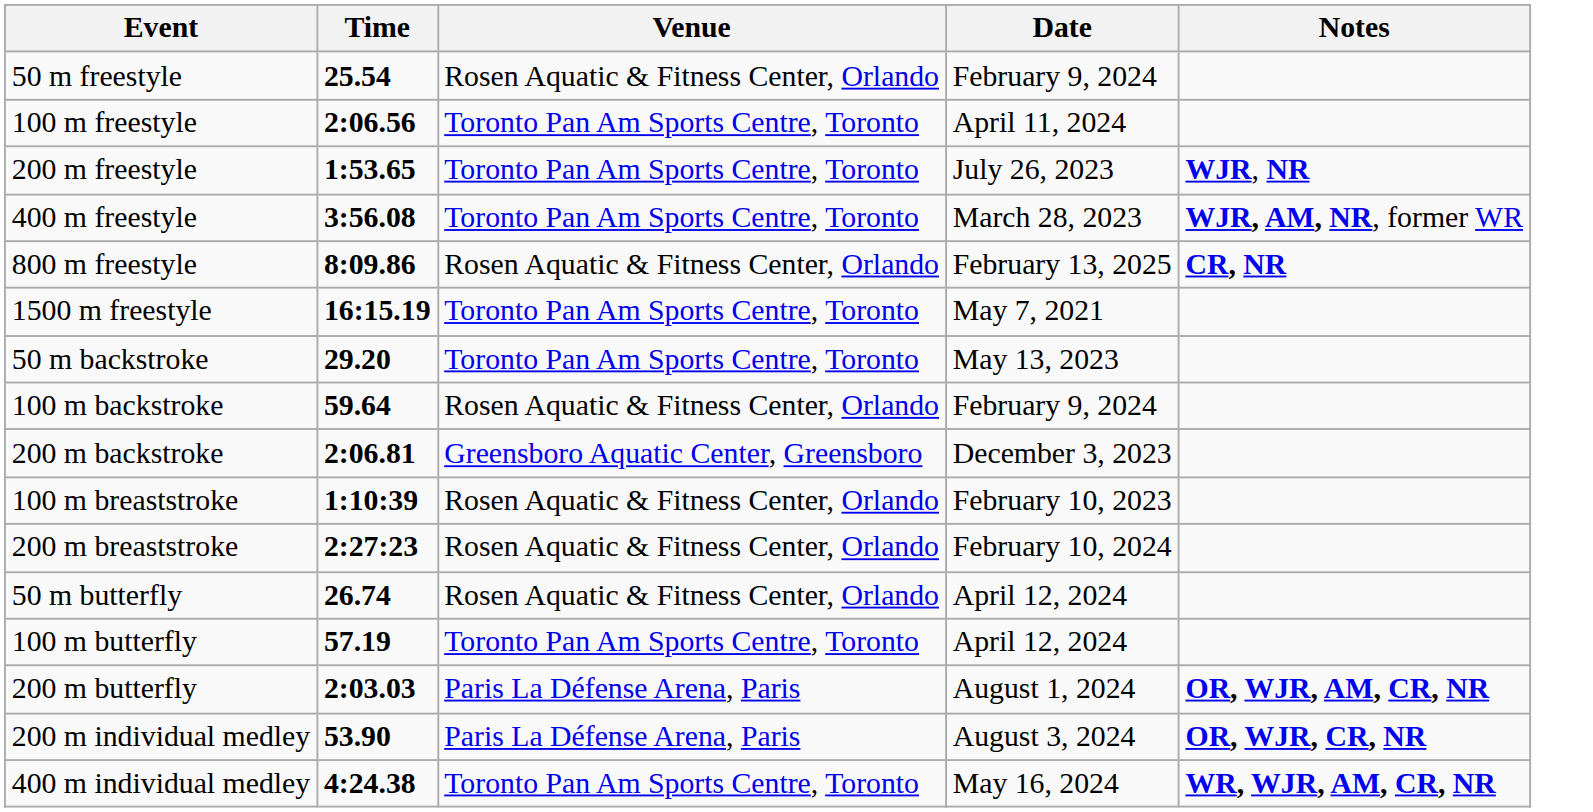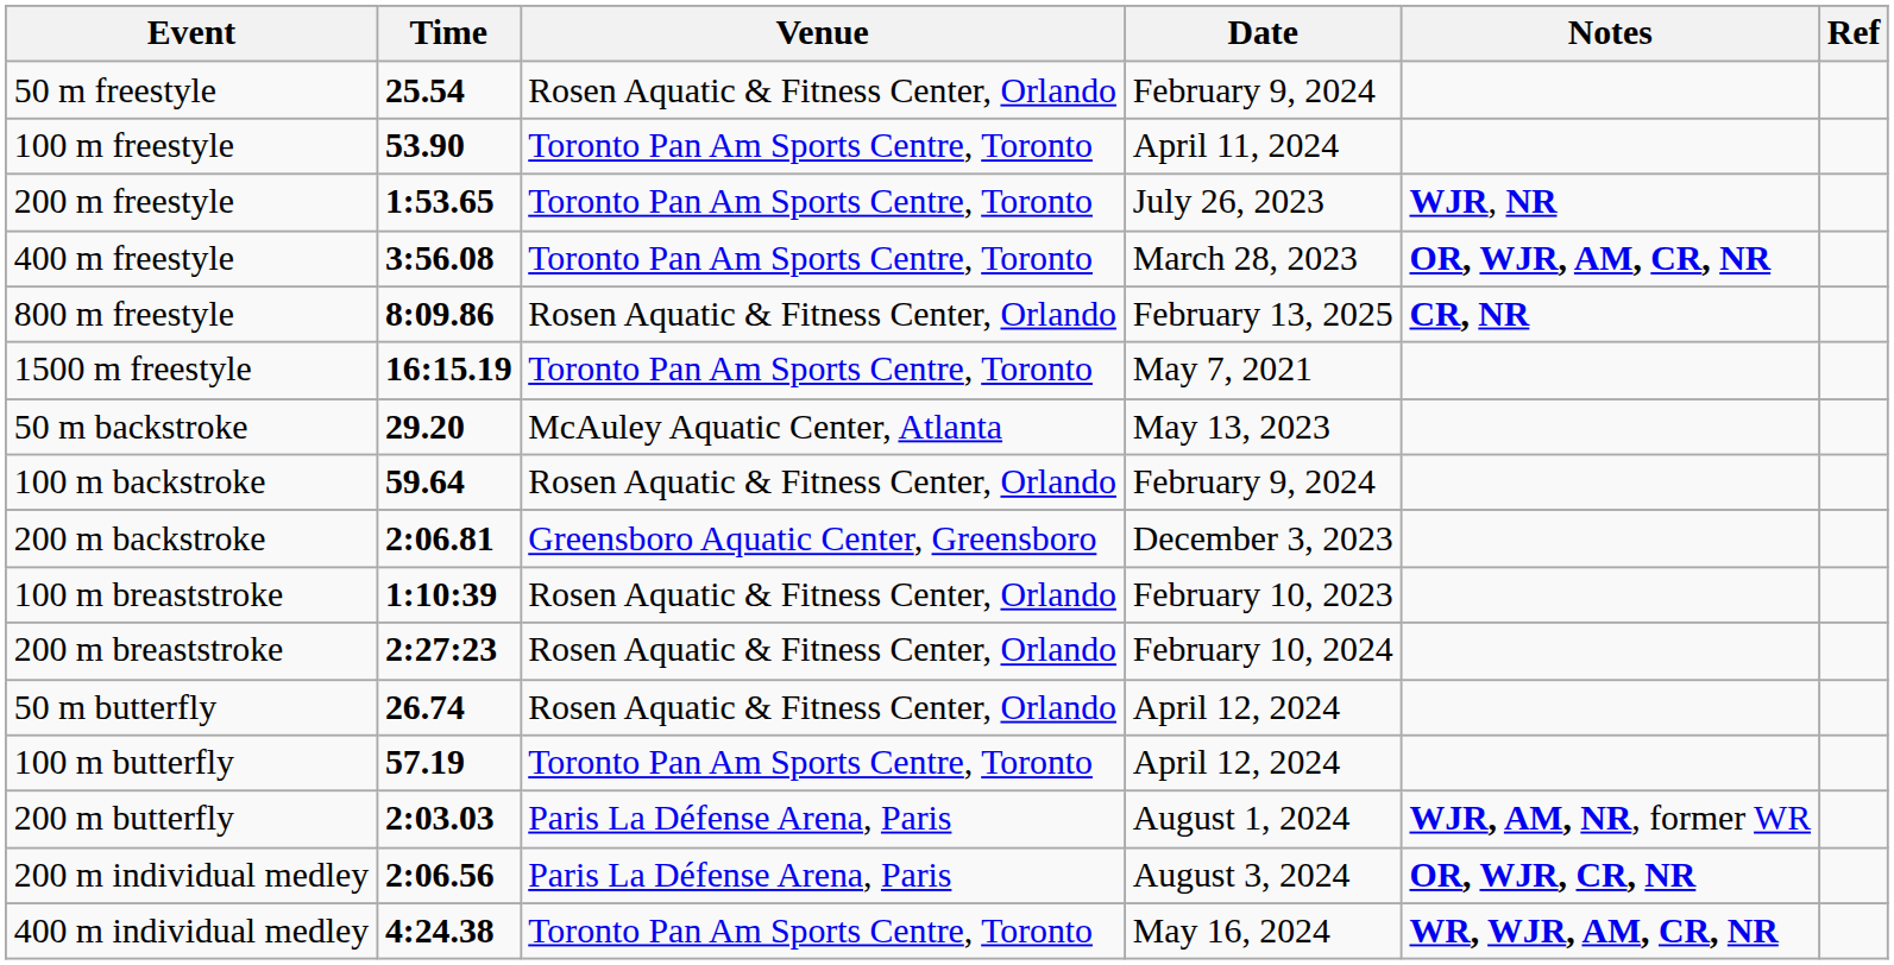 <table class="wikitable">
 <tr>
 <th>Event</th>
 <th>Time</th>
 <th>Venue</th>
 <th>Date</th>
 <th>Notes</th>
+<th>Ref</th>
 </tr>
 <tr>
 <td>50 m freestyle</td>
 <td><strong>25.54</strong></td>
 <td>Rosen Aquatic & Fitness Center, <a href='#'>Orlando</a></td>
 <td>February 9, 2024</td>
 <td></td>
+<td></td>
 </tr>
 <tr>
 <td>100 m freestyle</td>
-<td><strong>2:06.56</strong></td>
+<td><strong>53.90</strong></td>
 <td><a href='#'>Toronto Pan Am Sports Centre</a>, <a href='#'>Toronto</a></td>
 <td>April 11, 2024</td>
+<td></td>
 <td></td>
 </tr>
 <tr>
 <td>200 m freestyle</td>
 <td><strong>1:53.65</strong></td>
 <td><a href='#'>Toronto Pan Am Sports Centre</a>, <a href='#'>Toronto</a></td>
 <td>July 26, 2023</td>
 <td><strong><a href='#'>WJR</a></strong>, <strong><a href='#'>NR</a></strong></td>
+<td></td>
 </tr>
 <tr>
 <td>400 m freestyle</td>
 <td><strong>3:56.08</strong></td>
 <td><a href='#'>Toronto Pan Am Sports Centre</a>, <a href='#'>Toronto</a></td>
 <td>March 28, 2023</td>
-<td><strong><a href='#'>WJR</a>, <a href='#'>AM</a>, <a href='#'>NR</a></strong>, former <a href='#'>WR</a></td>
+<td><strong><a href='#'>OR</a>, <a href='#'>WJR</a>, <a href='#'>AM</a>, <a href='#'>CR</a>, <a href='#'>NR</a></strong></td>
+<td></td>
 </tr>
 <tr>
 <td>800 m freestyle</td>
 <td><strong>8:09.86</strong></td>
 <td>Rosen Aquatic & Fitness Center, <a href='#'>Orlando</a></td>
 <td>February 13, 2025</td>
 <td><strong><a href='#'>CR</a>, <a href='#'>NR</a></strong></td>
+<td></td>
 </tr>
 <tr>
 <td>1500 m freestyle</td>
 <td><strong>16:15.19</strong></td>
 <td><a href='#'>Toronto Pan Am Sports Centre</a>, <a href='#'>Toronto</a></td>
 <td>May 7, 2021</td>
 <td></td>
+<td></td>
 </tr>
 <tr>
 <td>50 m backstroke</td>
 <td><strong>29.20</strong></td>
-<td><a href='#'>Toronto Pan Am Sports Centre</a>, <a href='#'>Toronto</a></td>
+<td>McAuley Aquatic Center, <a href='#'>Atlanta</a></td>
 <td>May 13, 2023</td>
+<td></td>
 <td></td>
 </tr>
 <tr>
 <td>100 m backstroke</td>
 <td><strong>59.64</strong></td>
 <td>Rosen Aquatic & Fitness Center, <a href='#'>Orlando</a></td>
 <td>February 9, 2024</td>
 <td></td>
+<td></td>
 </tr>
 <tr>
 <td>200 m backstroke</td>
 <td><strong>2:06.81</strong></td>
 <td><a href='#'>Greensboro Aquatic Center</a>, <a href='#'>Greensboro</a></td>
 <td>December 3, 2023</td>
+<td></td>
 <td></td>
 </tr>
 <tr>
 <td>100 m breaststroke</td>
 <td><strong>1:10:39</strong></td>
 <td>Rosen Aquatic & Fitness Center, <a href='#'>Orlando</a></td>
 <td>February 10, 2023</td>
 <td></td>
+<td></td>
 </tr>
 <tr>
 <td>200 m breaststroke</td>
 <td><strong>2:27:23</strong></td>
 <td>Rosen Aquatic & Fitness Center, <a href='#'>Orlando</a></td>
 <td>February 10, 2024</td>
+<td></td>
 <td></td>
 </tr>
 <tr>
 <td>50 m butterfly</td>
 <td><strong>26.74</strong></td>
 <td>Rosen Aquatic & Fitness Center, <a href='#'>Orlando</a></td>
 <td>April 12, 2024</td>
 <td></td>
+<td></td>
 </tr>
 <tr>
 <td>100 m butterfly</td>
 <td><strong>57.19</strong></td>
 <td><a href='#'>Toronto Pan Am Sports Centre</a>, <a href='#'>Toronto</a></td>
 <td>April 12, 2024</td>
 <td></td>
+<td></td>
 </tr>
 <tr>
 <td>200 m butterfly</td>
 <td><strong>2:03.03</strong></td>
 <td><a href='#'>Paris La Défense Arena</a>, <a href='#'>Paris</a></td>
 <td>August 1, 2024</td>
-<td><strong><a href='#'>OR</a>, <a href='#'>WJR</a>, <a href='#'>AM</a>, <a href='#'>CR</a>, <a href='#'>NR</a></strong></td>
+<td><strong><a href='#'>WJR</a>, <a href='#'>AM</a>, <a href='#'>NR</a></strong>, former <a href='#'>WR</a></td>
+<td></td>
 </tr>
 <tr>
 <td>200 m individual medley</td>
-<td><strong>53.90</strong></td>
+<td><strong>2:06.56</strong></td>
 <td><a href='#'>Paris La Défense Arena</a>, <a href='#'>Paris</a></td>
 <td>August 3, 2024</td>
 <td><strong><a href='#'>OR</a>, <a href='#'>WJR</a>, <a href='#'>CR</a>, <a href='#'>NR</a></strong></td>
+<td></td>
 </tr>
 <tr>
 <td>400 m individual medley</td>
 <td><strong>4:24.38</strong></td>
 <td><a href='#'>Toronto Pan Am Sports Centre</a>, <a href='#'>Toronto</a></td>
 <td>May 16, 2024</td>
 <td><strong><a href='#'>WR</a>, <a href='#'>WJR</a>, <a href='#'>AM</a>, <a href='#'>CR</a>, <a href='#'>NR</a></strong></td>
+<td></td>
 </tr>
 </table>
